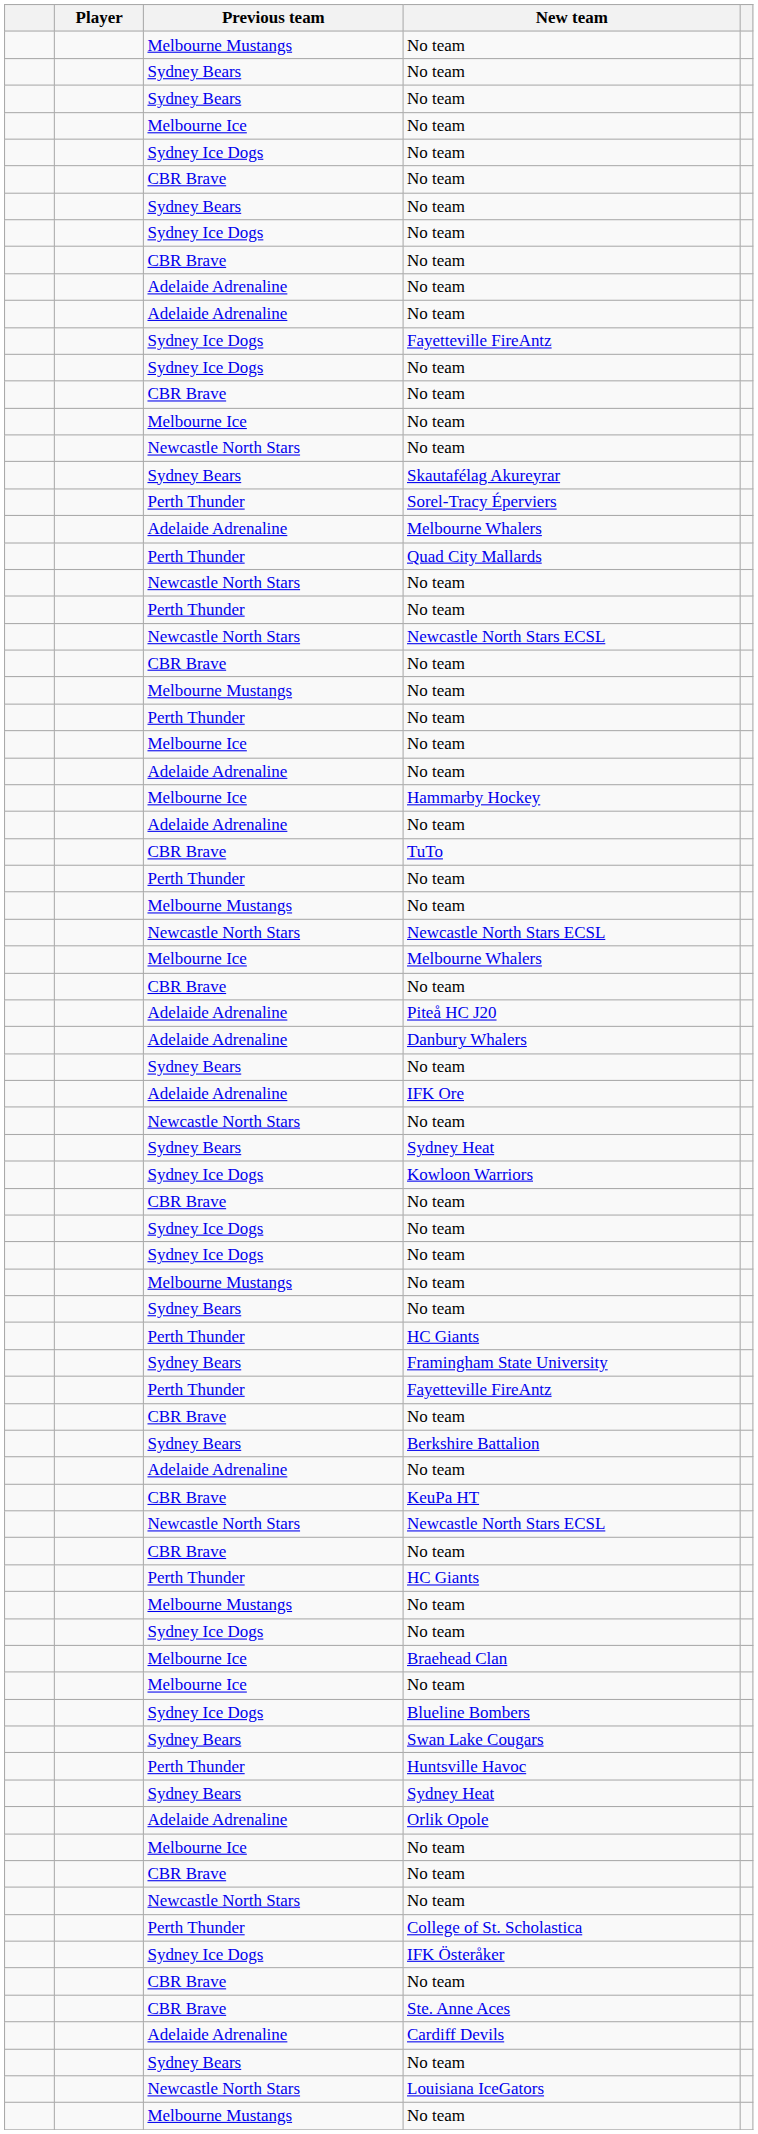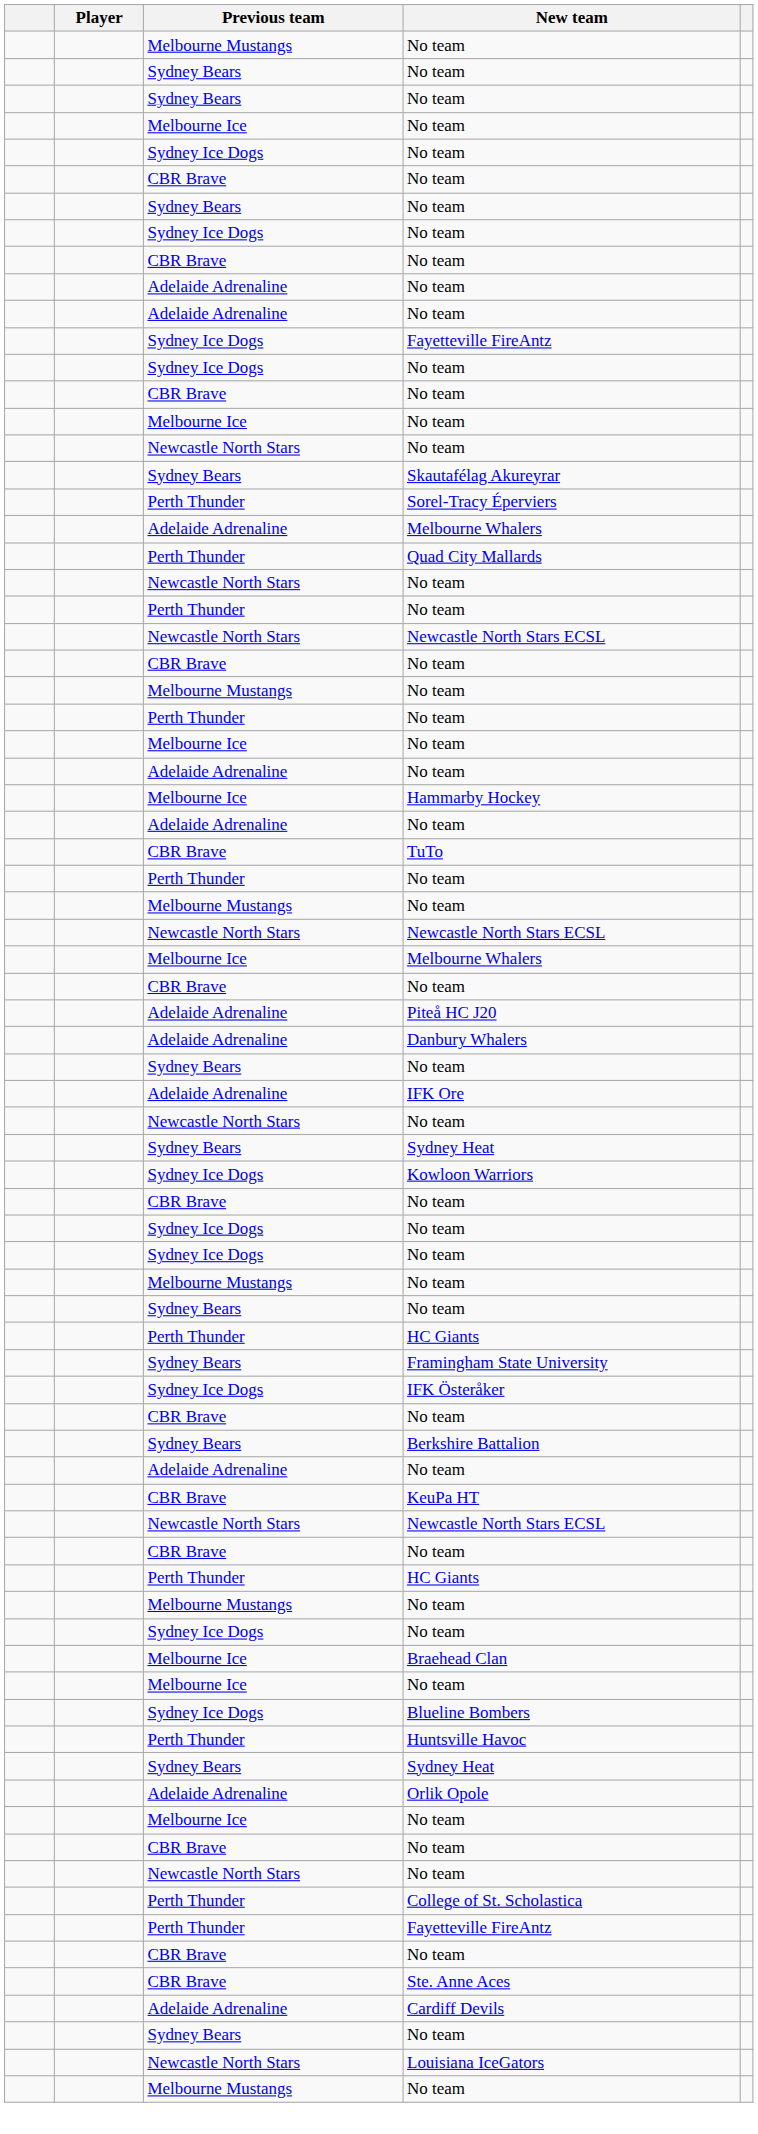 <table class="sortable wikitable" width=80% font-size=90%>
 <tr>
 <th width=40></th>
 <th>Player</th>
 <th>Previous team</th>
 <th>New team</th>
 <th class="unsortable"></th>
 </tr>
 <tr>
 <td align="center"></td>
 <td></td>
 <td><a href='#'>Melbourne Mustangs</a></td>
 <td>No team</td>
 <td></td>
 </tr>
 <tr>
 <td align="center"></td>
 <td></td>
 <td><a href='#'>Sydney Bears</a></td>
 <td>No team</td>
 <td></td>
 </tr>
 <tr>
 <td align="center"></td>
 <td></td>
 <td><a href='#'>Sydney Bears</a></td>
 <td>No team</td>
 <td></td>
 </tr>
 <tr>
 <td align="center"></td>
 <td></td>
 <td><a href='#'>Melbourne Ice</a></td>
 <td>No team</td>
 <td></td>
 </tr>
 <tr>
 <td align="center"></td>
 <td></td>
 <td><a href='#'>Sydney Ice Dogs</a></td>
 <td>No team</td>
 <td></td>
 </tr>
 <tr>
 <td align="center"></td>
 <td></td>
 <td><a href='#'>CBR Brave</a></td>
 <td>No team</td>
 <td></td>
 </tr>
 <tr>
 <td align="center"></td>
 <td></td>
 <td><a href='#'>Sydney Bears</a></td>
 <td>No team</td>
 <td></td>
 </tr>
 <tr>
 <td align="center"></td>
 <td></td>
 <td><a href='#'>Sydney Ice Dogs</a></td>
 <td>No team</td>
 <td></td>
 </tr>
 <tr>
 <td align="center"></td>
 <td></td>
 <td><a href='#'>CBR Brave</a></td>
 <td>No team</td>
 <td></td>
 </tr>
 <tr>
 <td align="center"></td>
 <td></td>
 <td><a href='#'>Adelaide Adrenaline</a></td>
 <td>No team</td>
 <td></td>
 </tr>
 <tr>
 <td align="center"></td>
 <td></td>
 <td><a href='#'>Adelaide Adrenaline</a></td>
 <td>No team</td>
 <td></td>
 </tr>
 <tr>
 <td align="center"></td>
 <td></td>
 <td><a href='#'>Sydney Ice Dogs</a></td>
 <td><a href='#'>Fayetteville FireAntz</a></td>
 <td></td>
 </tr>
 <tr>
 <td align="center"></td>
 <td></td>
 <td><a href='#'>Sydney Ice Dogs</a></td>
 <td>No team</td>
 <td></td>
 </tr>
 <tr>
 <td align="center"></td>
 <td></td>
 <td><a href='#'>CBR Brave</a></td>
 <td>No team</td>
 <td></td>
 </tr>
 <tr>
 <td align="center"></td>
 <td></td>
 <td><a href='#'>Melbourne Ice</a></td>
 <td>No team</td>
 <td></td>
 </tr>
 <tr>
 <td align="center"></td>
 <td></td>
 <td><a href='#'>Newcastle North Stars</a></td>
 <td>No team</td>
 <td></td>
 </tr>
 <tr>
 <td align="center"></td>
 <td></td>
 <td><a href='#'>Sydney Bears</a></td>
 <td><a href='#'>Skautafélag Akureyrar</a></td>
 <td></td>
 </tr>
 <tr>
 <td align="center"></td>
 <td></td>
 <td><a href='#'>Perth Thunder</a></td>
 <td><a href='#'>Sorel-Tracy Éperviers</a></td>
 <td></td>
 </tr>
 <tr>
 <td align="center"></td>
 <td></td>
 <td><a href='#'>Adelaide Adrenaline</a></td>
 <td><a href='#'>Melbourne Whalers</a></td>
 <td></td>
 </tr>
 <tr>
 <td align="center"></td>
 <td></td>
 <td><a href='#'>Perth Thunder</a></td>
 <td><a href='#'>Quad City Mallards</a></td>
 <td></td>
 </tr>
 <tr>
 <td align="center"></td>
 <td></td>
 <td><a href='#'>Newcastle North Stars</a></td>
 <td>No team</td>
 <td></td>
 </tr>
 <tr>
 <td align="center"></td>
 <td></td>
 <td><a href='#'>Perth Thunder</a></td>
 <td>No team</td>
 <td></td>
 </tr>
 <tr>
 <td align="center"></td>
 <td></td>
 <td><a href='#'>Newcastle North Stars</a></td>
 <td><a href='#'>Newcastle North Stars ECSL</a></td>
 <td></td>
 </tr>
 <tr>
 <td align="center"></td>
 <td></td>
 <td><a href='#'>CBR Brave</a></td>
 <td>No team</td>
 <td></td>
 </tr>
 <tr>
 <td align="center"></td>
 <td></td>
 <td><a href='#'>Melbourne Mustangs</a></td>
 <td>No team</td>
 <td></td>
 </tr>
 <tr>
 <td align="center"></td>
 <td></td>
 <td><a href='#'>Perth Thunder</a></td>
 <td>No team</td>
 <td></td>
 </tr>
 <tr>
 <td align="center"></td>
 <td></td>
 <td><a href='#'>Melbourne Ice</a></td>
 <td>No team</td>
 <td></td>
 </tr>
 <tr>
 <td align="center"></td>
 <td></td>
 <td><a href='#'>Adelaide Adrenaline</a></td>
 <td>No team</td>
 <td></td>
 </tr>
 <tr>
 <td align="center"></td>
 <td></td>
 <td><a href='#'>Melbourne Ice</a></td>
 <td><a href='#'>Hammarby Hockey</a></td>
 <td></td>
 </tr>
 <tr>
 <td align="center"></td>
 <td></td>
 <td><a href='#'>Adelaide Adrenaline</a></td>
 <td>No team</td>
 <td></td>
 </tr>
 <tr>
 <td align="center"></td>
 <td></td>
 <td><a href='#'>CBR Brave</a></td>
 <td><a href='#'>TuTo</a></td>
 <td></td>
 </tr>
 <tr>
 <td align="center"></td>
 <td></td>
 <td><a href='#'>Perth Thunder</a></td>
 <td>No team</td>
 <td></td>
 </tr>
 <tr>
 <td align="center"></td>
 <td></td>
 <td><a href='#'>Melbourne Mustangs</a></td>
 <td>No team</td>
 <td></td>
 </tr>
 <tr>
 <td align="center"></td>
 <td></td>
 <td><a href='#'>Newcastle North Stars</a></td>
 <td><a href='#'>Newcastle North Stars ECSL</a></td>
 <td></td>
 </tr>
 <tr>
 <td align="center"></td>
 <td></td>
 <td><a href='#'>Melbourne Ice</a></td>
 <td><a href='#'>Melbourne Whalers</a></td>
 <td></td>
 </tr>
 <tr>
 <td align="center"></td>
 <td></td>
 <td><a href='#'>CBR Brave</a></td>
 <td>No team</td>
 <td></td>
 </tr>
 <tr>
 <td align="center"></td>
 <td></td>
 <td><a href='#'>Adelaide Adrenaline</a></td>
 <td><a href='#'>Piteå HC J20</a></td>
 <td></td>
 </tr>
 <tr>
 <td align="center"></td>
 <td></td>
 <td><a href='#'>Adelaide Adrenaline</a></td>
 <td><a href='#'>Danbury Whalers</a></td>
 <td></td>
 </tr>
 <tr>
 <td align="center"></td>
 <td></td>
 <td><a href='#'>Sydney Bears</a></td>
 <td>No team</td>
 <td></td>
 </tr>
 <tr>
 <td align="center"></td>
 <td></td>
 <td><a href='#'>Adelaide Adrenaline</a></td>
 <td><a href='#'>IFK Ore</a></td>
 <td></td>
 </tr>
 <tr>
 <td align="center"></td>
 <td></td>
 <td><a href='#'>Newcastle North Stars</a></td>
 <td>No team</td>
 <td></td>
 </tr>
 <tr>
 <td align="center"></td>
 <td></td>
 <td><a href='#'>Sydney Bears</a></td>
 <td><a href='#'>Sydney Heat</a></td>
 <td></td>
 </tr>
 <tr>
 <td align="center"></td>
 <td></td>
 <td><a href='#'>Sydney Ice Dogs</a></td>
 <td><a href='#'>Kowloon Warriors</a></td>
 <td></td>
 </tr>
 <tr>
 <td align="center"></td>
 <td></td>
 <td><a href='#'>CBR Brave</a></td>
 <td>No team</td>
 <td></td>
 </tr>
 <tr>
 <td align="center"></td>
 <td></td>
 <td><a href='#'>Sydney Ice Dogs</a></td>
 <td>No team</td>
 <td></td>
 </tr>
 <tr>
 <td align="center"></td>
 <td></td>
 <td><a href='#'>Sydney Ice Dogs</a></td>
 <td>No team</td>
 <td></td>
 </tr>
 <tr>
 <td align="center"></td>
 <td></td>
 <td><a href='#'>Melbourne Mustangs</a></td>
 <td>No team</td>
 <td></td>
 </tr>
 <tr>
 <td align="center"></td>
 <td></td>
 <td><a href='#'>Sydney Bears</a></td>
 <td>No team</td>
 <td></td>
 </tr>
 <tr>
 <td align="center"></td>
 <td></td>
 <td><a href='#'>Perth Thunder</a></td>
 <td><a href='#'>HC Giants</a></td>
 <td></td>
 </tr>
 <tr>
 <td align="center"></td>
 <td></td>
 <td><a href='#'>Sydney Bears</a></td>
 <td><a href='#'>Framingham State University</a></td>
 <td></td>
 </tr>
 <tr>
 <td align="center"></td>
 <td></td>
-<td><a href='#'>Perth Thunder</a></td>
-<td><a href='#'>Fayetteville FireAntz</a></td>
+<td><a href='#'>Sydney Ice Dogs</a></td>
+<td><a href='#'>IFK Österåker</a></td>
 <td></td>
 </tr>
 <tr>
 <td align="center"></td>
 <td></td>
 <td><a href='#'>CBR Brave</a></td>
 <td>No team</td>
 <td></td>
 </tr>
 <tr>
 <td align="center"></td>
 <td></td>
 <td><a href='#'>Sydney Bears</a></td>
 <td><a href='#'>Berkshire Battalion</a></td>
 <td></td>
 </tr>
 <tr>
 <td align="center"></td>
 <td></td>
 <td><a href='#'>Adelaide Adrenaline</a></td>
 <td>No team</td>
 <td></td>
 </tr>
 <tr>
 <td align="center"></td>
 <td></td>
 <td><a href='#'>CBR Brave</a></td>
 <td><a href='#'>KeuPa HT</a></td>
 <td></td>
 </tr>
 <tr>
 <td align="center"></td>
 <td></td>
 <td><a href='#'>Newcastle North Stars</a></td>
 <td><a href='#'>Newcastle North Stars ECSL</a></td>
 <td></td>
 </tr>
 <tr>
 <td align="center"></td>
 <td></td>
 <td><a href='#'>CBR Brave</a></td>
 <td>No team</td>
 <td></td>
 </tr>
 <tr>
 <td align="center"></td>
 <td></td>
 <td><a href='#'>Perth Thunder</a></td>
 <td><a href='#'>HC Giants</a></td>
 <td></td>
 </tr>
 <tr>
 <td align="center"></td>
 <td></td>
 <td><a href='#'>Melbourne Mustangs</a></td>
 <td>No team</td>
 <td></td>
 </tr>
 <tr>
 <td align="center"></td>
 <td></td>
 <td><a href='#'>Sydney Ice Dogs</a></td>
 <td>No team</td>
 <td></td>
 </tr>
 <tr>
 <td align="center"></td>
 <td></td>
 <td><a href='#'>Melbourne Ice</a></td>
 <td><a href='#'>Braehead Clan</a></td>
 <td></td>
 </tr>
 <tr>
 <td align="center"></td>
 <td></td>
 <td><a href='#'>Melbourne Ice</a></td>
 <td>No team</td>
 <td></td>
 </tr>
 <tr>
 <td align="center"></td>
 <td></td>
 <td><a href='#'>Sydney Ice Dogs</a></td>
 <td><a href='#'>Blueline Bombers</a></td>
 <td></td>
 </tr>
 <tr>
 <td align="center"></td>
 <td></td>
-<td><a href='#'>Sydney Bears</a></td>
-<td><a href='#'>Swan Lake Cougars</a></td>
-<td></td>
-</tr>
-<tr>
-<td align="center"></td>
-<td></td>
 <td><a href='#'>Perth Thunder</a></td>
 <td><a href='#'>Huntsville Havoc</a></td>
 <td></td>
 </tr>
 <tr>
 <td align="center"></td>
 <td></td>
 <td><a href='#'>Sydney Bears</a></td>
 <td><a href='#'>Sydney Heat</a></td>
 <td></td>
 </tr>
 <tr>
 <td align="center"></td>
 <td></td>
 <td><a href='#'>Adelaide Adrenaline</a></td>
 <td><a href='#'>Orlik Opole</a></td>
 <td></td>
 </tr>
 <tr>
 <td align="center"></td>
 <td></td>
 <td><a href='#'>Melbourne Ice</a></td>
 <td>No team</td>
 <td></td>
 </tr>
 <tr>
 <td align="center"></td>
 <td></td>
 <td><a href='#'>CBR Brave</a></td>
 <td>No team</td>
 <td></td>
 </tr>
 <tr>
 <td align="center"></td>
 <td></td>
 <td><a href='#'>Newcastle North Stars</a></td>
 <td>No team</td>
 <td></td>
 </tr>
 <tr>
 <td align="center"></td>
 <td></td>
 <td><a href='#'>Perth Thunder</a></td>
 <td><a href='#'>College of St. Scholastica</a></td>
 <td></td>
 </tr>
 <tr>
 <td align="center"></td>
 <td></td>
-<td><a href='#'>Sydney Ice Dogs</a></td>
-<td><a href='#'>IFK Österåker</a></td>
+<td><a href='#'>Perth Thunder</a></td>
+<td><a href='#'>Fayetteville FireAntz</a></td>
 <td></td>
 </tr>
 <tr>
 <td align="center"></td>
 <td></td>
 <td><a href='#'>CBR Brave</a></td>
 <td>No team</td>
 <td></td>
 </tr>
 <tr>
 <td align="center"></td>
 <td></td>
 <td><a href='#'>CBR Brave</a></td>
 <td><a href='#'>Ste. Anne Aces</a></td>
 <td></td>
 </tr>
 <tr>
 <td align="center"></td>
 <td></td>
 <td><a href='#'>Adelaide Adrenaline</a></td>
 <td><a href='#'>Cardiff Devils</a></td>
 <td></td>
 </tr>
 <tr>
 <td align="center"></td>
 <td></td>
 <td><a href='#'>Sydney Bears</a></td>
 <td>No team</td>
 <td></td>
 </tr>
 <tr>
 <td align="center"></td>
 <td></td>
 <td><a href='#'>Newcastle North Stars</a></td>
 <td><a href='#'>Louisiana IceGators</a></td>
 <td></td>
 </tr>
 <tr>
 <td align="center"></td>
 <td></td>
 <td><a href='#'>Melbourne Mustangs</a></td>
 <td>No team</td>
 <td></td>
 </tr>
 </table>
